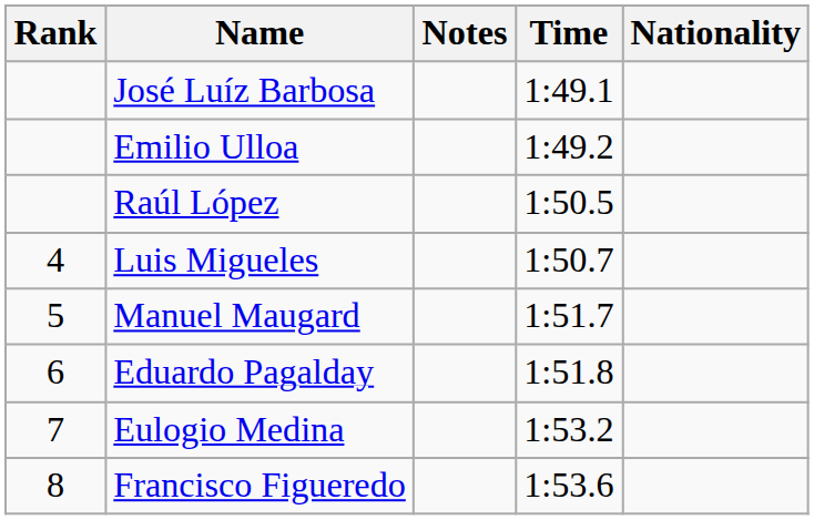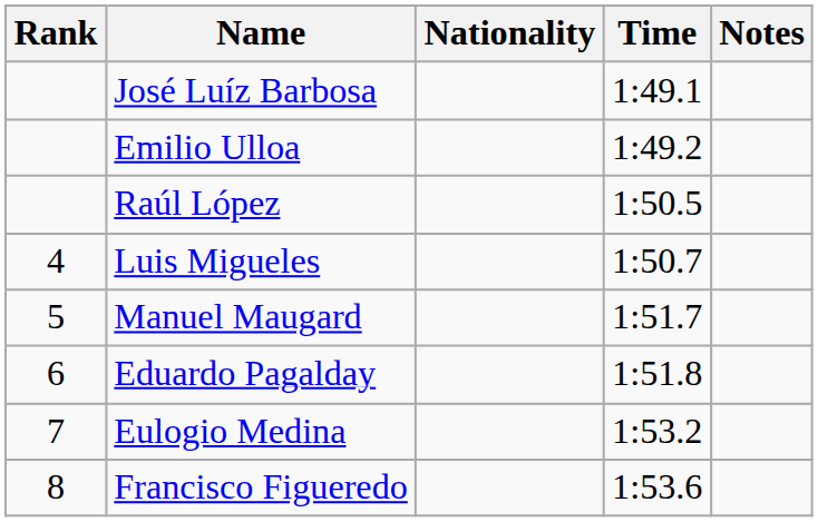 <table class="wikitable sortable" style="text-align:center">
 <tr>
 <th>Rank</th>
 <th>Name</th>
+<th>Nationality</th>
+<th>Time</th>
 <th>Notes</th>
-<th>Time</th>
-<th>Nationality</th>
 </tr>
 <tr>
 <td></td>
 <td align=left><a href='#'>José Luíz Barbosa</a></td>
+<td align=left></td>
+<td>1:49.1</td>
 <td></td>
-<td>1:49.1</td>
-<td align=left></td>
 </tr>
 <tr>
 <td></td>
 <td align=left><a href='#'>Emilio Ulloa</a></td>
+<td align=left></td>
+<td>1:49.2</td>
 <td></td>
-<td>1:49.2</td>
-<td align=left></td>
 </tr>
 <tr>
 <td></td>
 <td align=left><a href='#'>Raúl López</a></td>
+<td align=left></td>
+<td>1:50.5</td>
 <td></td>
-<td>1:50.5</td>
-<td align=left></td>
 </tr>
 <tr>
 <td>4</td>
 <td align=left><a href='#'>Luis Migueles</a></td>
+<td align=left></td>
+<td>1:50.7</td>
 <td></td>
-<td>1:50.7</td>
-<td align=left></td>
 </tr>
 <tr>
 <td>5</td>
 <td align=left><a href='#'>Manuel Maugard</a></td>
+<td align=left></td>
+<td>1:51.7</td>
 <td></td>
-<td>1:51.7</td>
-<td align=left></td>
 </tr>
 <tr>
 <td>6</td>
 <td align=left><a href='#'>Eduardo Pagalday</a></td>
+<td align=left></td>
+<td>1:51.8</td>
 <td></td>
-<td>1:51.8</td>
-<td align=left></td>
 </tr>
 <tr>
 <td>7</td>
 <td align=left><a href='#'>Eulogio Medina</a></td>
+<td align=left></td>
+<td>1:53.2</td>
 <td></td>
-<td>1:53.2</td>
-<td align=left></td>
 </tr>
 <tr>
 <td>8</td>
 <td align=left><a href='#'>Francisco Figueredo</a></td>
+<td align=left></td>
+<td>1:53.6</td>
 <td></td>
-<td>1:53.6</td>
-<td align=left></td>
 </tr>
 </table>
